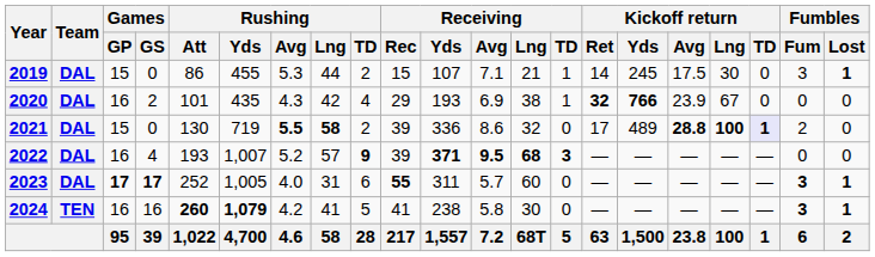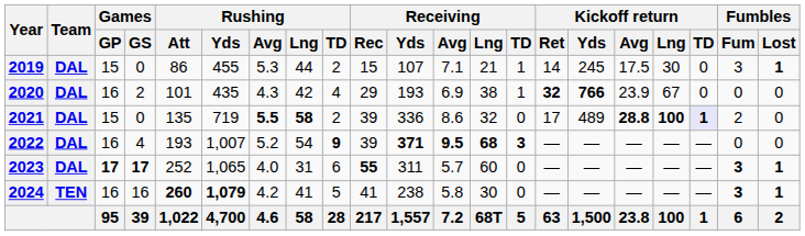 <table class="wikitable" style="text-align:center;">
 <tr>
 <th rowspan="2">Year</th>
 <th rowspan="2">Team</th>
 <th colspan="2">Games</th>
 <th colspan="5">Rushing</th>
 <th colspan="5">Receiving</th>
 <th colspan="5">Kickoff return</th>
 <th colspan="2">Fumbles</th>
 </tr>
 <tr>
 <th>GP</th>
 <th>GS</th>
 <th>Att</th>
 <th>Yds</th>
 <th>Avg</th>
 <th>Lng</th>
 <th>TD</th>
 <th>Rec</th>
 <th>Yds</th>
 <th>Avg</th>
 <th>Lng</th>
 <th>TD</th>
 <th>Ret</th>
 <th>Yds</th>
 <th>Avg</th>
 <th>Lng</th>
 <th>TD</th>
 <th>Fum</th>
 <th>Lost</th>
 </tr>
 <tr>
 <th><a href='#'>2019</a></th>
 <th><a href='#'>DAL</a></th>
 <td>15</td>
 <td>0</td>
 <td>86</td>
 <td>455</td>
 <td>5.3</td>
 <td>44</td>
 <td>2</td>
 <td>15</td>
 <td>107</td>
 <td>7.1</td>
 <td>21</td>
 <td>1</td>
 <td>14</td>
 <td>245</td>
 <td>17.5</td>
 <td>30</td>
 <td>0</td>
 <td>3</td>
 <td><strong>1</strong></td>
 </tr>
 <tr>
 <th><a href='#'>2020</a></th>
 <th><a href='#'>DAL</a></th>
 <td>16</td>
 <td>2</td>
 <td>101</td>
 <td>435</td>
 <td>4.3</td>
 <td>42</td>
 <td>4</td>
 <td>29</td>
 <td>193</td>
 <td>6.9</td>
 <td>38</td>
 <td>1</td>
 <td><strong>32</strong></td>
 <td><strong>766</strong></td>
 <td>23.9</td>
 <td>67</td>
 <td>0</td>
 <td>0</td>
 <td>0</td>
 </tr>
 <tr>
 <th><a href='#'>2021</a></th>
 <th><a href='#'>DAL</a></th>
 <td>15</td>
 <td>0</td>
-<td>130</td>
+<td>135</td>
 <td>719</td>
 <td><strong>5.5</strong></td>
 <td><strong>58</strong></td>
 <td>2</td>
 <td>39</td>
 <td>336</td>
 <td>8.6</td>
 <td>32</td>
 <td>0</td>
 <td>17</td>
 <td>489</td>
 <td><strong>28.8</strong></td>
 <td><strong>100</strong></td>
 <td style="background: lavender;"><strong>1</strong></td>
 <td>2</td>
 <td>0</td>
 </tr>
 <tr>
 <th><a href='#'>2022</a></th>
 <th><a href='#'>DAL</a></th>
 <td>16</td>
 <td>4</td>
 <td>193</td>
 <td>1,007</td>
 <td>5.2</td>
-<td>57</td>
+<td>54</td>
 <td><strong>9</strong></td>
 <td>39</td>
 <td><strong>371</strong></td>
 <td><strong>9.5</strong></td>
 <td><strong>68</strong></td>
 <td><strong>3</strong></td>
 <td>—</td>
 <td>—</td>
 <td>—</td>
 <td>—</td>
 <td>—</td>
 <td>0</td>
 <td>0</td>
 </tr>
 <tr>
 <th><a href='#'>2023</a></th>
 <th><a href='#'>DAL</a></th>
 <td><strong>17</strong></td>
 <td><strong>17</strong></td>
 <td>252</td>
-<td>1,005</td>
+<td>1,065</td>
 <td>4.0</td>
 <td>31</td>
 <td>6</td>
 <td><strong>55</strong></td>
 <td>311</td>
 <td>5.7</td>
 <td>60</td>
 <td>0</td>
 <td>—</td>
 <td>—</td>
 <td>—</td>
 <td>—</td>
 <td>—</td>
 <td><strong>3</strong></td>
 <td><strong>1</strong></td>
 </tr>
 <tr>
 <th><a href='#'>2024</a></th>
 <th><a href='#'>TEN</a></th>
 <td>16</td>
 <td>16</td>
 <td><strong>260</strong></td>
 <td><strong>1,079</strong></td>
 <td>4.2</td>
 <td>41</td>
 <td>5</td>
 <td>41</td>
 <td>238</td>
 <td>5.8</td>
 <td>30</td>
 <td>0</td>
 <td>—</td>
 <td>—</td>
 <td>—</td>
 <td>—</td>
 <td>—</td>
 <td><strong>3</strong></td>
 <td><strong>1</strong></td>
 </tr>
 <tr>
 <th colspan="2"></th>
 <th>95</th>
 <th>39</th>
 <th>1,022</th>
 <th>4,700</th>
 <th>4.6</th>
 <th>58</th>
 <th>28</th>
 <th>217</th>
 <th>1,557</th>
 <th>7.2</th>
 <th>68T</th>
 <th>5</th>
 <th>63</th>
 <th>1,500</th>
 <th>23.8</th>
 <th>100</th>
 <th>1</th>
 <th>6</th>
 <th>2</th>
 </tr>
 </table>
